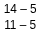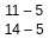 <table style="text-align:center">
 <tr>
 <th width=200></th>
 <th width=100></th>
 <th width=200></th>
 </tr>
 <tr>
 <td align=right><strong></strong></td>
-<td>14 – 5</td>
+<td>11 – 5</td>
 <td align=left></td>
 </tr>
 <tr>
 <td align=right><strong></strong></td>
-<td>11 – 5</td>
+<td>14 – 5</td>
 <td align=left></td>
 </tr>
 </table>
